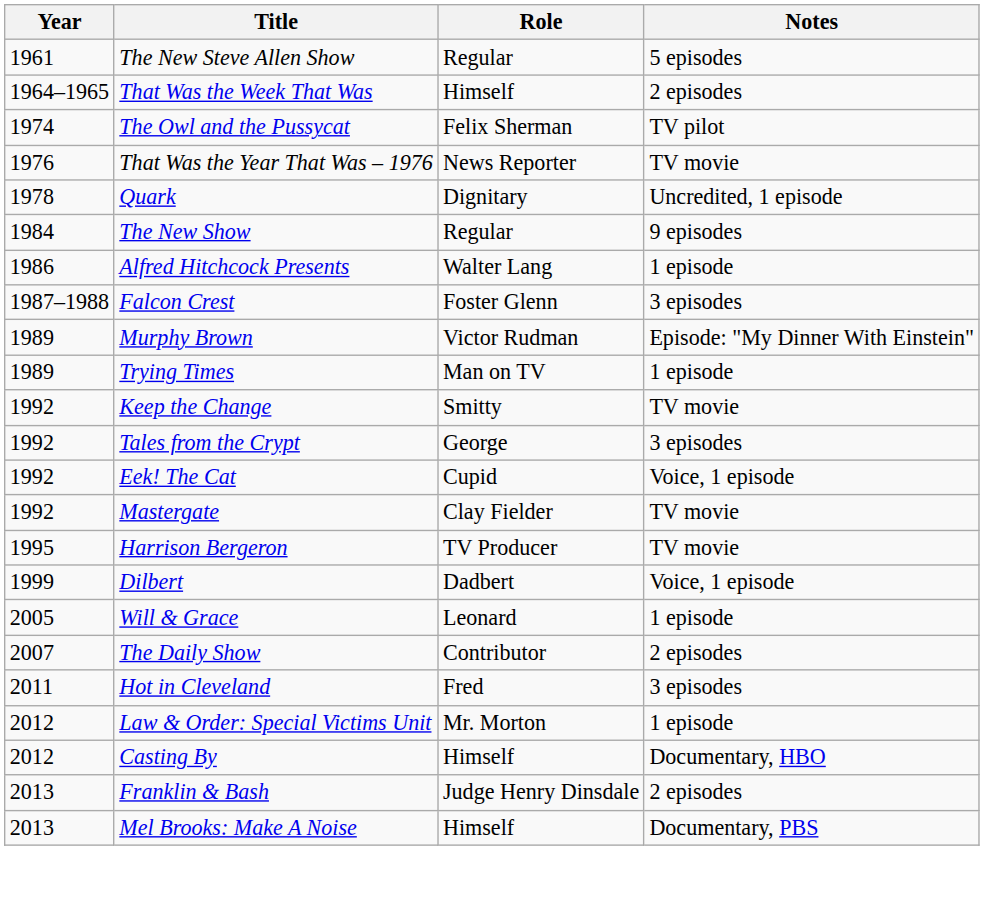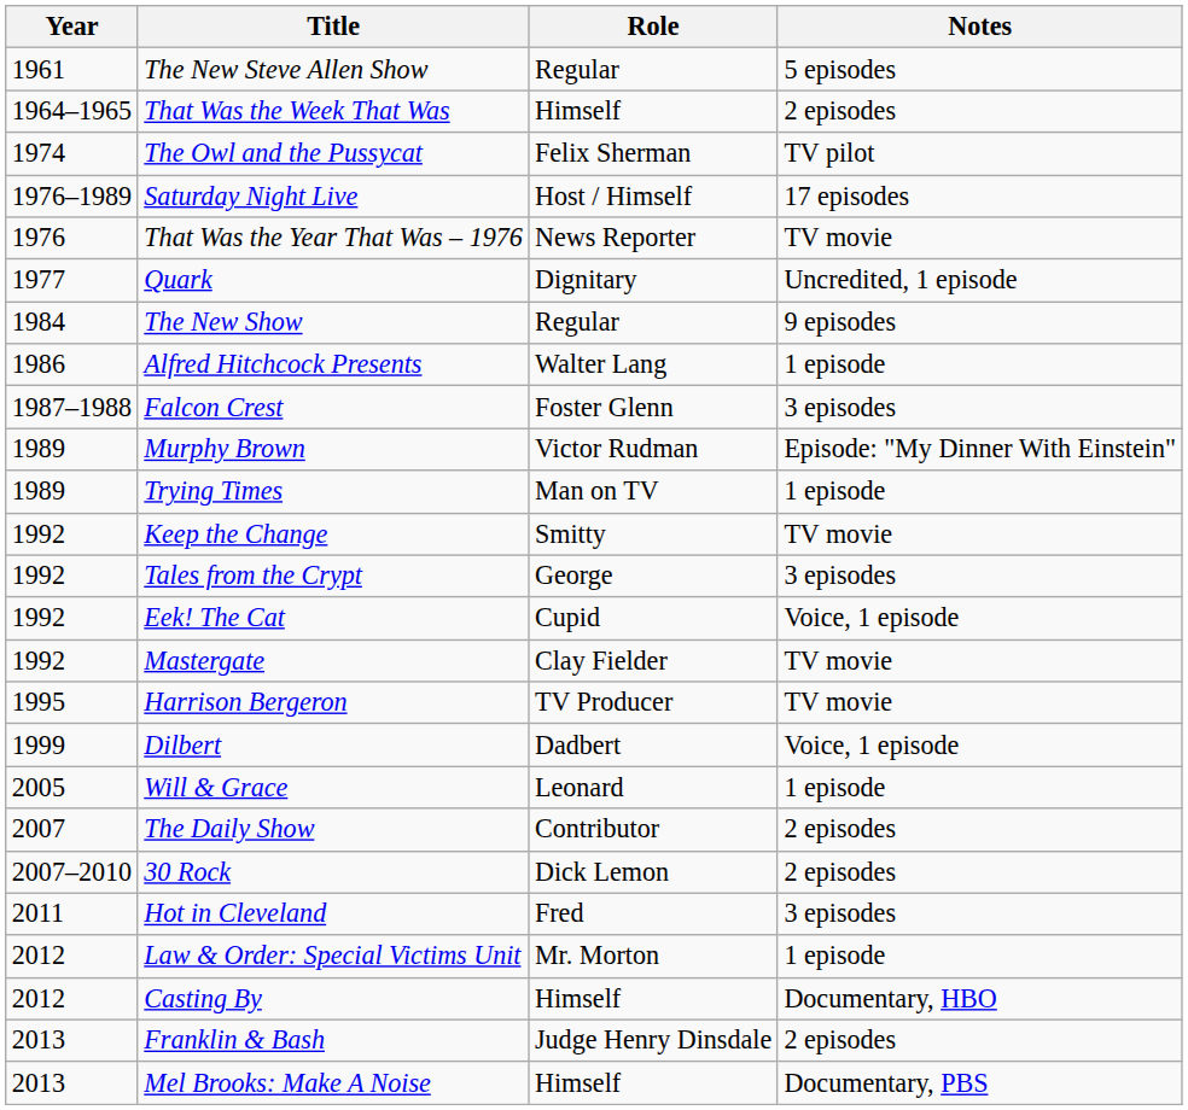 <table class="wikitable sortable">
 <tr>
 <th>Year</th>
 <th>Title</th>
 <th>Role</th>
 <th class="unsortable">Notes</th>
 </tr>
 <tr>
 <td>1961</td>
 <td><em>The New Steve Allen Show</em></td>
 <td>Regular</td>
 <td>5 episodes</td>
 </tr>
 <tr>
 <td>1964–1965</td>
 <td><em><a href='#'>That Was the Week That Was</a></em></td>
 <td>Himself</td>
 <td>2 episodes</td>
 </tr>
 <tr>
 <td>1974</td>
 <td><em><a href='#'>The Owl and the Pussycat</a></em></td>
 <td>Felix Sherman</td>
 <td>TV pilot</td>
 </tr>
 <tr>
+<td>1976–1989</td>
+<td><em><a href='#'>Saturday Night Live</a></em></td>
+<td>Host / Himself</td>
+<td>17 episodes</td>
+</tr>
+<tr>
 <td>1976</td>
 <td><em>That Was the Year That Was – 1976</em></td>
 <td>News Reporter</td>
 <td>TV movie</td>
 </tr>
 <tr>
-<td>1978</td>
+<td>1977</td>
 <td><em><a href='#'>Quark</a></em></td>
 <td>Dignitary</td>
 <td>Uncredited, 1 episode</td>
 </tr>
 <tr>
 <td>1984</td>
 <td><em><a href='#'>The New Show</a></em></td>
 <td>Regular</td>
 <td>9 episodes</td>
 </tr>
 <tr>
 <td>1986</td>
 <td><em><a href='#'>Alfred Hitchcock Presents</a></em></td>
 <td>Walter Lang</td>
 <td>1 episode</td>
 </tr>
 <tr>
 <td>1987–1988</td>
 <td><em><a href='#'>Falcon Crest</a></em></td>
 <td>Foster Glenn</td>
 <td>3 episodes</td>
 </tr>
 <tr>
 <td>1989</td>
 <td><em><a href='#'>Murphy Brown</a></em></td>
 <td>Victor Rudman</td>
 <td>Episode: "My Dinner With Einstein"</td>
 </tr>
 <tr>
 <td>1989</td>
 <td><em><a href='#'>Trying Times</a></em></td>
 <td>Man on TV</td>
 <td>1 episode</td>
 </tr>
 <tr>
 <td>1992</td>
 <td><em><a href='#'>Keep the Change</a></em></td>
 <td>Smitty</td>
 <td>TV movie</td>
 </tr>
 <tr>
 <td>1992</td>
 <td><em><a href='#'>Tales from the Crypt</a></em></td>
 <td>George</td>
 <td>3 episodes</td>
 </tr>
 <tr>
 <td>1992</td>
 <td><em><a href='#'>Eek! The Cat</a></em></td>
 <td>Cupid</td>
 <td>Voice, 1 episode</td>
 </tr>
 <tr>
 <td>1992</td>
 <td><em><a href='#'>Mastergate</a></em></td>
 <td>Clay Fielder</td>
 <td>TV movie</td>
 </tr>
 <tr>
 <td>1995</td>
 <td><em><a href='#'>Harrison Bergeron</a></em></td>
 <td>TV Producer</td>
 <td>TV movie</td>
 </tr>
 <tr>
 <td>1999</td>
 <td><em><a href='#'>Dilbert</a></em></td>
 <td>Dadbert</td>
 <td>Voice, 1 episode</td>
 </tr>
 <tr>
 <td>2005</td>
 <td><em><a href='#'>Will & Grace</a></em></td>
 <td>Leonard</td>
 <td>1 episode</td>
 </tr>
 <tr>
 <td>2007</td>
 <td><em><a href='#'>The Daily Show</a></em></td>
 <td>Contributor</td>
 <td>2 episodes</td>
 </tr>
 <tr>
+<td>2007–2010</td>
+<td><em><a href='#'>30 Rock</a></em></td>
+<td>Dick Lemon</td>
+<td>2 episodes</td>
+</tr>
+<tr>
 <td>2011</td>
 <td><em><a href='#'>Hot in Cleveland</a></em></td>
 <td>Fred</td>
 <td>3 episodes</td>
 </tr>
 <tr>
 <td>2012</td>
 <td><em><a href='#'>Law & Order: Special Victims Unit</a></em></td>
 <td>Mr. Morton</td>
 <td>1 episode</td>
 </tr>
 <tr>
 <td>2012</td>
 <td><em><a href='#'>Casting By</a></em></td>
 <td>Himself</td>
 <td>Documentary, <a href='#'>HBO</a></td>
 </tr>
 <tr>
 <td>2013</td>
 <td><em><a href='#'>Franklin & Bash</a></em></td>
 <td>Judge Henry Dinsdale</td>
 <td>2 episodes</td>
 </tr>
 <tr>
 <td>2013</td>
 <td><em><a href='#'>Mel Brooks: Make A Noise</a></em></td>
 <td>Himself</td>
 <td>Documentary, <a href='#'>PBS</a></td>
 </tr>
 </table>
